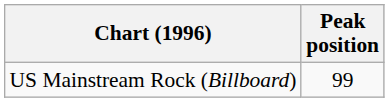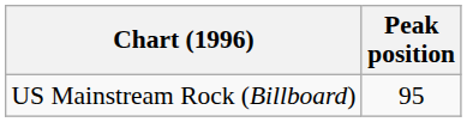 <table class="wikitable sortable">
 <tr>
 <th>Chart (1996)</th>
 <th>Peak<br>position</th>
 </tr>
 <tr>
 <td>US Mainstream Rock (<em>Billboard</em>)</td>
-<td style="text-align:center;">99</td>
+<td style="text-align:center;">95</td>
 </tr>
 </table>
